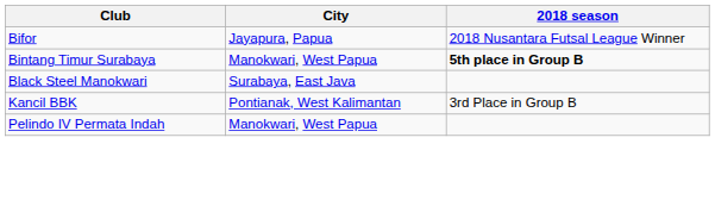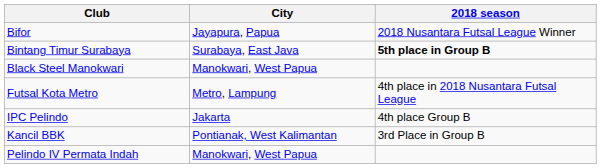 <table class="wikitable">
 <tr>
 <th width=250>Club</th>
 <th width=250>City</th>
 <th width=300><a href='#'>2018 season</a></th>
 </tr>
 <tr>
 <td><a href='#'>Bifor</a></td>
 <td><a href='#'>Jayapura</a>, <a href='#'>Papua</a></td>
 <td><a href='#'>2018 Nusantara Futsal League</a> Winner</td>
 </tr>
 <tr>
 <td><a href='#'>Bintang Timur Surabaya</a></td>
-<td><a href='#'>Manokwari</a>, <a href='#'>West Papua</a></td>
+<td><a href='#'>Surabaya</a>, <a href='#'>East Java</a></td>
 <td><strong>5th place in Group B</strong></td>
 </tr>
 <tr>
 <td><a href='#'>Black Steel Manokwari</a></td>
-<td><a href='#'>Surabaya</a>, <a href='#'>East Java</a></td>
+<td><a href='#'>Manokwari</a>, <a href='#'>West Papua</a></td>
 <td></td>
+</tr>
+<tr>
+<td><a href='#'>Futsal Kota Metro</a></td>
+<td><a href='#'>Metro</a>, <a href='#'>Lampung</a></td>
+<td>4th place in <a href='#'>2018 Nusantara Futsal League</a></td>
+</tr>
+<tr>
+<td><a href='#'>IPC Pelindo</a></td>
+<td><a href='#'>Jakarta</a></td>
+<td>4th place Group B</td>
 </tr>
 <tr>
 <td><a href='#'>Kancil BBK</a></td>
 <td><a href='#'>Pontianak, West Kalimantan</a></td>
 <td>3rd Place in Group B</td>
 </tr>
 <tr>
 <td><a href='#'>Pelindo IV Permata Indah</a></td>
 <td><a href='#'>Manokwari</a>, <a href='#'>West Papua</a></td>
 <td></td>
 </tr>
 </table>
